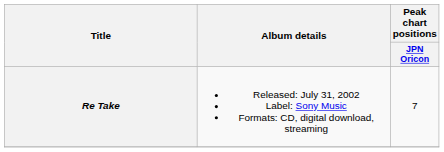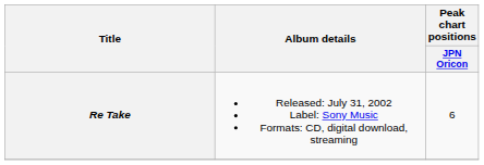 <table class="wikitable plainrowheaders" style="text-align:center;">
 <tr>
 <th scope="col" rowspan="2" style="width:19em;">Title</th>
 <th scope="col" rowspan="2" style="width:19em;">Album details</th>
 <th scope="col">Peak chart positions</th>
 </tr>
 <tr>
 <th scope="col" style="width:2.9em;font-size:90%;"><a href='#'>JPN<br>Oricon</a><br></th>
 </tr>
 <tr>
 <th scope="row"><em>Re Take</em></th>
 <td><br><ul><li>Released: July 31, 2002</li><li>Label: <a href='#'>Sony Music</a></li><li>Formats: CD, digital download, streaming</li></ul></td>
-<td>7</td>
+<td>6</td>
 </tr>
 <tr>
 </tr>
 </table>
